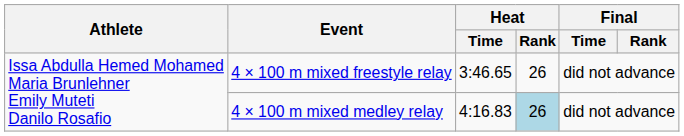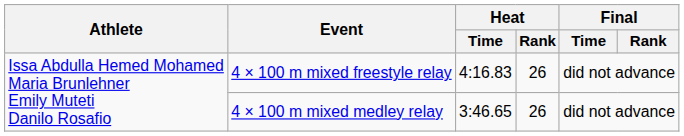 <table class=wikitable style="font-size:90%">
 <tr>
 <th rowspan="2">Athlete</th>
 <th rowspan="2">Event</th>
 <th colspan="2">Heat</th>
 <th colspan="2">Final</th>
 </tr>
 <tr style="font-size:95%">
 <th>Time</th>
 <th>Rank</th>
 <th>Time</th>
 <th>Rank</th>
 </tr>
 <tr align=center>
 <td align=left rowspan=2><a href='#'>Issa Abdulla Hemed Mohamed</a><br><a href='#'>Maria Brunlehner</a><br><a href='#'>Emily Muteti</a><br><a href='#'>Danilo Rosafio</a></td>
 <td align=left><a href='#'>4 × 100 m mixed freestyle relay</a></td>
-<td>3:46.65</td>
+<td>4:16.83</td>
 <td>26</td>
 <td colspan=2>did not advance</td>
 </tr>
 <tr align=center>
 <td align=left><a href='#'>4 × 100 m mixed medley relay</a></td>
-<td>4:16.83</td>
-<td style="background: lightblue;">26</td>
+<td>3:46.65</td>
+<td>26</td>
 <td colspan=2>did not advance</td>
 </tr>
 </table>
